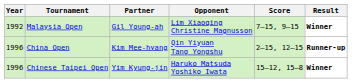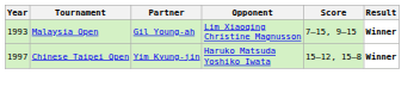 <table class="sortable wikitable" style="font-size: 90%;">
 <tr>
 <th>Year</th>
 <th>Tournament</th>
 <th>Partner</th>
 <th>Opponent</th>
 <th>Score</th>
 <th>Result</th>
 </tr>
 <tr style="background:#D4F1C5">
-<td align="center">1992</td>
+<td align="center">1993</td>
 <td align="left"><a href='#'>Malaysia Open</a></td>
 <td align="left"> <a href='#'>Gil Young-ah</a></td>
 <td align="left"> <a href='#'>Lim Xiaoqing</a> <br>  <a href='#'>Christine Magnusson</a></td>
 <td align="left">7–15, 9–15</td>
 <td style="text-align:left; background:white"> <strong>Winner</strong></td>
 </tr>
 <tr style="background:#D4F1C5">
-<td align="center">1996</td>
-<td align="left"><a href='#'>China Open</a></td>
-<td align="left"> <a href='#'>Kim Mee-hyang</a></td>
-<td align="left"> <a href='#'>Qin Yiyuan</a> <br>  <a href='#'>Tang Yongshu</a></td>
-<td align="left">2–15, 12–15</td>
-<td style="text-align:left; background:white"> <strong>Runner-up</strong></td>
-</tr>
-<tr style="background:#D4F1C5">
-<td align="center">1996</td>
+<td align="center">1997</td>
 <td align="left"><a href='#'>Chinese Taipei Open</a></td>
 <td align="left"> <a href='#'>Yim Kyung-jin</a></td>
 <td align="left"> <a href='#'>Haruko Matsuda</a><br> <a href='#'>Yoshiko Iwata</a></td>
 <td align="left">15–12, 15–8</td>
 <td style="text-align:left; background:white"> <strong>Winner</strong></td>
 </tr>
 </table>
